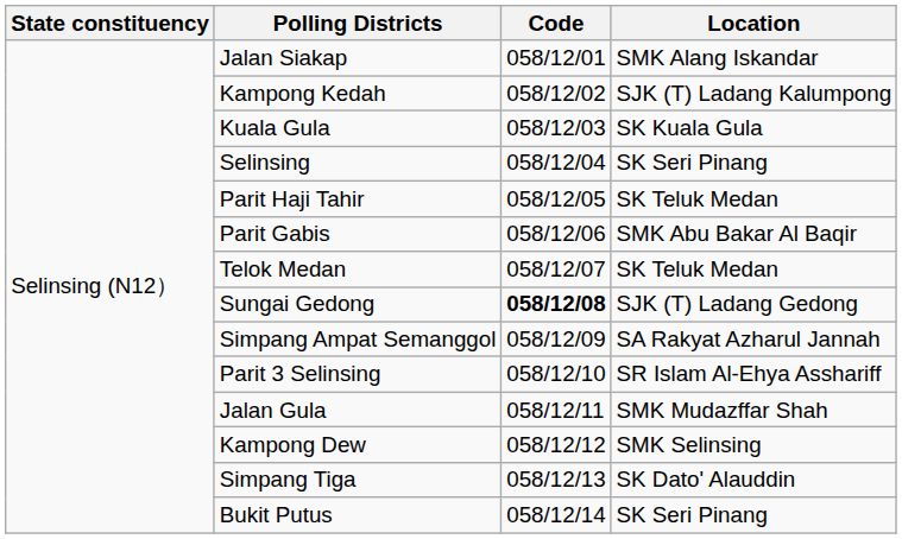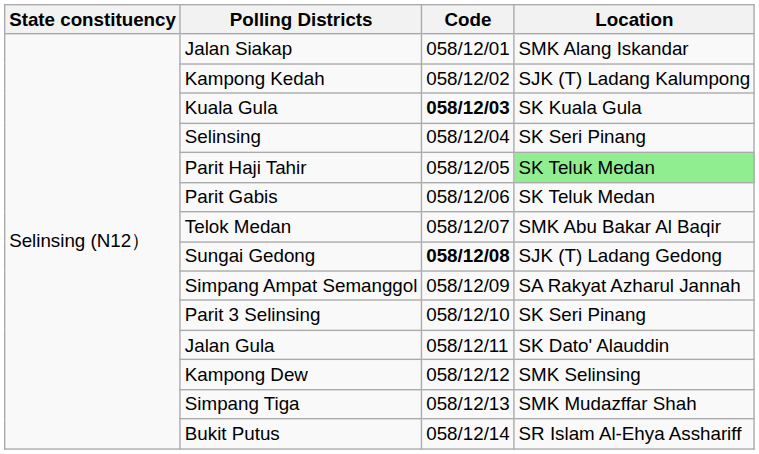 <table class="wikitable sortable mw-collapsible" style="white-space:nowrap;font-size:85%">
 <tr>
 <th>State constituency</th>
 <th>Polling Districts</th>
 <th>Code</th>
 <th>Location</th>
 </tr>
 <tr>
 <td rowspan="14">Selinsing (N12）</td>
 <td>Jalan Siakap</td>
 <td>058/12/01</td>
 <td>SMK Alang Iskandar</td>
 </tr>
 <tr>
 <td>Kampong Kedah</td>
 <td>058/12/02</td>
 <td>SJK (T) Ladang Kalumpong</td>
 </tr>
 <tr>
 <td>Kuala Gula</td>
-<td>058/12/03</td>
+<td><strong>058/12/03</strong></td>
 <td>SK Kuala Gula</td>
 </tr>
 <tr>
 <td>Selinsing</td>
 <td>058/12/04</td>
 <td>SK Seri Pinang</td>
 </tr>
 <tr>
 <td>Parit Haji Tahir</td>
 <td>058/12/05</td>
-<td>SK Teluk Medan</td>
+<td style="background: lightgreen;">SK Teluk Medan</td>
 </tr>
 <tr>
 <td>Parit Gabis</td>
 <td>058/12/06</td>
-<td>SMK Abu Bakar Al Baqir</td>
+<td>SK Teluk Medan</td>
 </tr>
 <tr>
 <td>Telok Medan</td>
 <td>058/12/07</td>
-<td>SK Teluk Medan</td>
+<td>SMK Abu Bakar Al Baqir</td>
 </tr>
 <tr>
 <td>Sungai Gedong</td>
 <td><strong>058/12/08</strong></td>
 <td>SJK (T) Ladang Gedong</td>
 </tr>
 <tr>
 <td>Simpang Ampat Semanggol</td>
 <td>058/12/09</td>
 <td>SA Rakyat Azharul Jannah</td>
 </tr>
 <tr>
 <td>Parit 3 Selinsing</td>
 <td>058/12/10</td>
-<td>SR Islam Al-Ehya Asshariff</td>
+<td>SK Seri Pinang</td>
 </tr>
 <tr>
 <td>Jalan Gula</td>
 <td>058/12/11</td>
-<td>SMK Mudazffar Shah</td>
+<td>SK Dato' Alauddin</td>
 </tr>
 <tr>
 <td>Kampong Dew</td>
 <td>058/12/12</td>
 <td>SMK Selinsing</td>
 </tr>
 <tr>
 <td>Simpang Tiga</td>
 <td>058/12/13</td>
-<td>SK Dato' Alauddin</td>
+<td>SMK Mudazffar Shah</td>
 </tr>
 <tr>
 <td>Bukit Putus</td>
 <td>058/12/14</td>
-<td>SK Seri Pinang</td>
+<td>SR Islam Al-Ehya Asshariff</td>
 </tr>
 </table>
